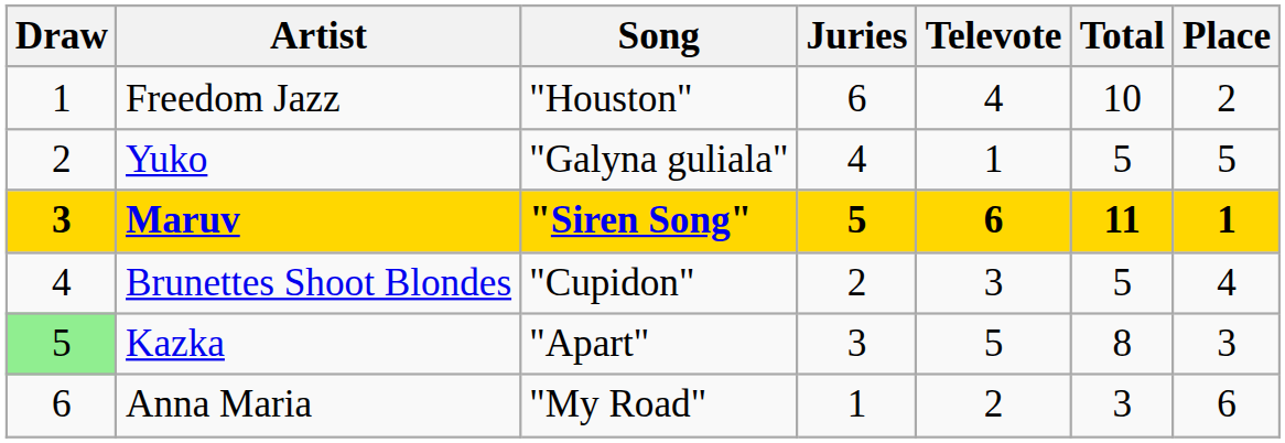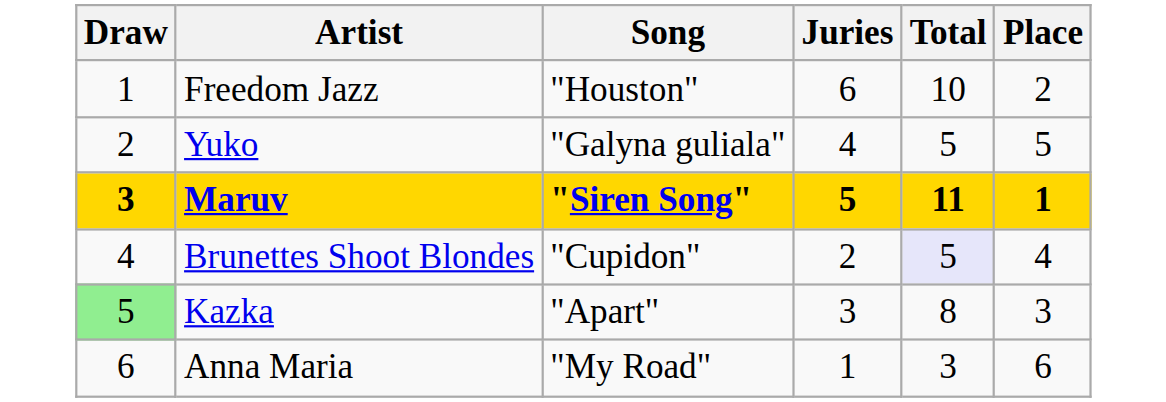 <table class="sortable wikitable" style="margin: 1em auto 1em auto; text-align:center;">
 <tr>
 <th>Draw</th>
 <th>Artist</th>
 <th>Song</th>
 <th>Juries</th>
-<th>Televote</th>
 <th>Total</th>
 <th>Place</th>
 </tr>
 <tr>
 <td>1</td>
 <td style="text-align:left">Freedom Jazz</td>
 <td style="text-align:left">"Houston"</td>
 <td>6</td>
-<td>4</td>
 <td>10</td>
 <td>2</td>
 </tr>
 <tr>
 <td>2</td>
 <td style="text-align:left"><a href='#'>Yuko</a></td>
 <td style="text-align:left">"Galyna guliala"</td>
 <td>4</td>
-<td>1</td>
 <td>5</td>
 <td>5</td>
 </tr>
 <tr style="font-weight:bold; background:gold;">
 <td>3</td>
 <td style="text-align:left"><a href='#'>Maruv</a></td>
 <td style="text-align:left">"<a href='#'>Siren Song</a>"</td>
 <td>5</td>
-<td>6</td>
 <td>11</td>
 <td>1</td>
 </tr>
 <tr>
 <td>4</td>
 <td style="text-align:left"><a href='#'>Brunettes Shoot Blondes</a></td>
 <td style="text-align:left">"Cupidon"</td>
 <td>2</td>
-<td>3</td>
-<td>5</td>
+<td style="background: lavender;">5</td>
 <td>4</td>
 </tr>
 <tr>
 <td style="background: lightgreen;">5</td>
 <td style="text-align:left"><a href='#'>Kazka</a></td>
 <td style="text-align:left">"Apart"</td>
 <td>3</td>
-<td>5</td>
 <td>8</td>
 <td>3</td>
 </tr>
 <tr>
 <td>6</td>
 <td style="text-align:left">Anna Maria</td>
 <td style="text-align:left">"My Road"</td>
 <td>1</td>
-<td>2</td>
 <td>3</td>
 <td>6</td>
 </tr>
 </table>
